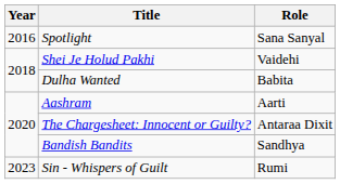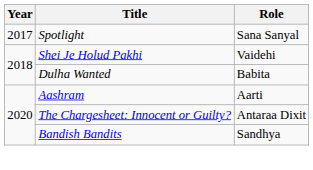 <table class="wikitable">
 <tr>
 <th>Year</th>
 <th>Title</th>
 <th>Role</th>
 </tr>
 <tr>
-<td>2016</td>
+<td>2017</td>
 <td><em>Spotlight</em></td>
 <td>Sana Sanyal</td>
 </tr>
 <tr>
 <td rowspan="2">2018</td>
 <td><em><a href='#'>Shei Je Holud Pakhi</a></em></td>
 <td>Vaidehi</td>
 </tr>
 <tr>
 <td><em>Dulha Wanted</em></td>
 <td>Babita</td>
 </tr>
 <tr>
 <td rowspan="3">2020</td>
 <td><em><a href='#'>Aashram</a></em></td>
 <td>Aarti</td>
 </tr>
 <tr>
 <td><em><a href='#'>The Chargesheet: Innocent or Guilty?</a></em></td>
 <td>Antaraa Dixit</td>
 </tr>
 <tr>
 <td><em><a href='#'>Bandish Bandits</a></em></td>
 <td>Sandhya</td>
 </tr>
-<tr>
-<td>2023</td>
-<td><em>Sin - Whispers of Guilt</em></td>
-<td>Rumi</td>
-</tr>
 </table>
